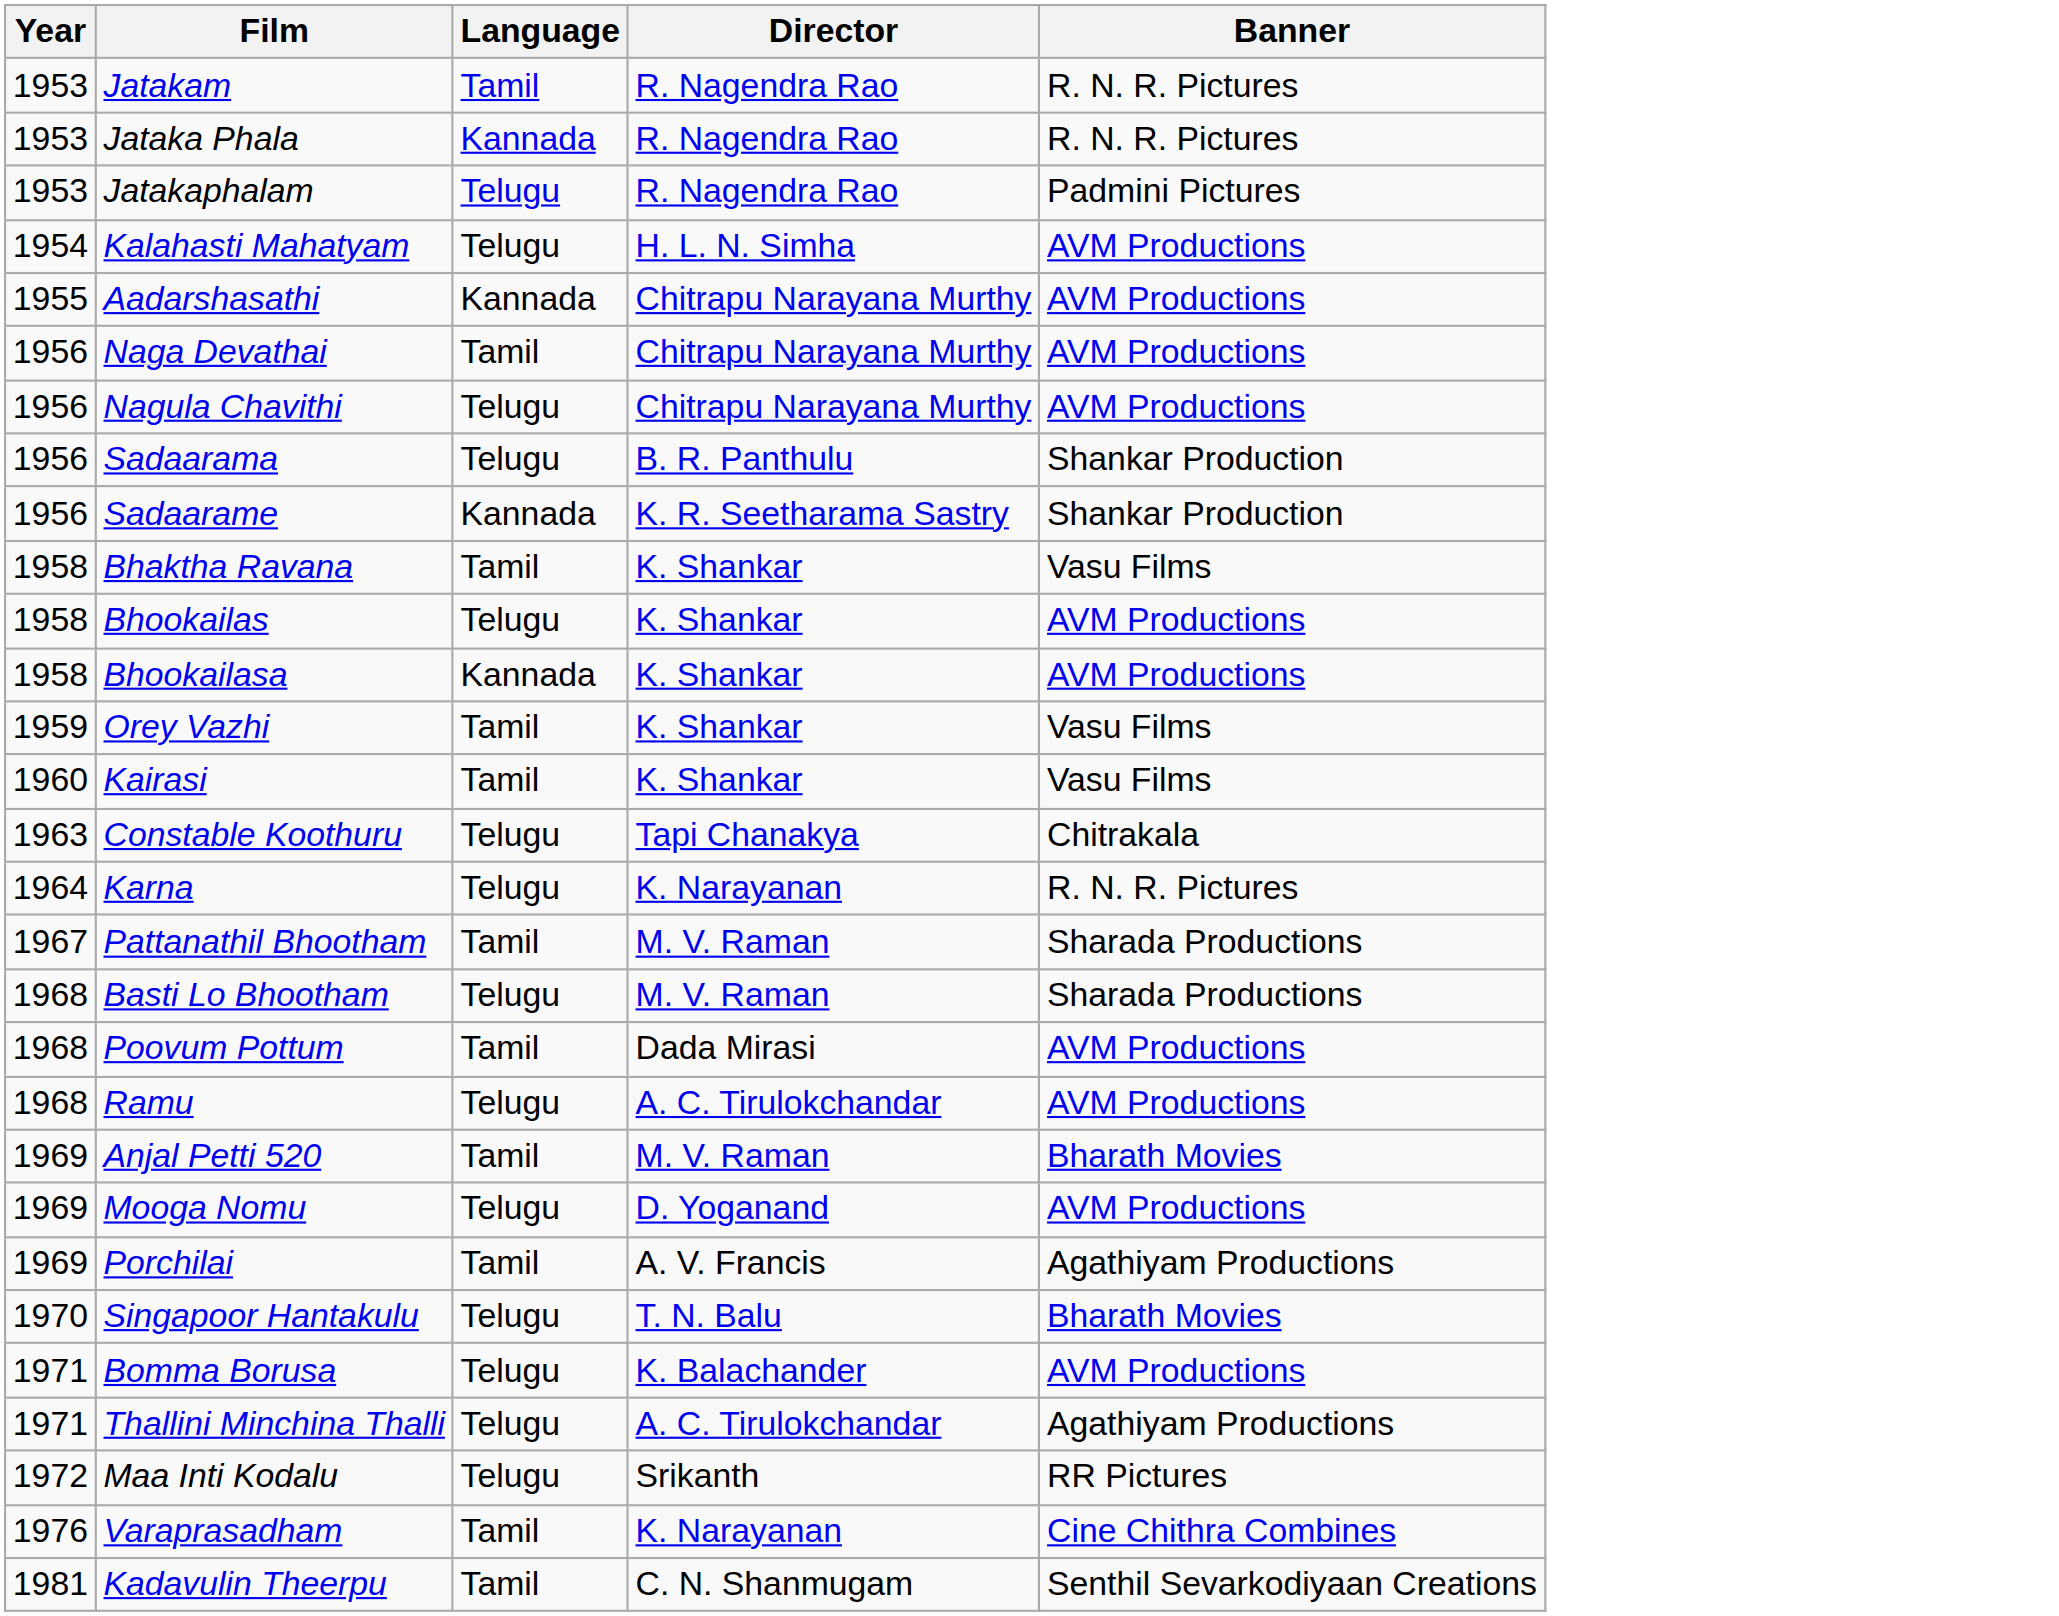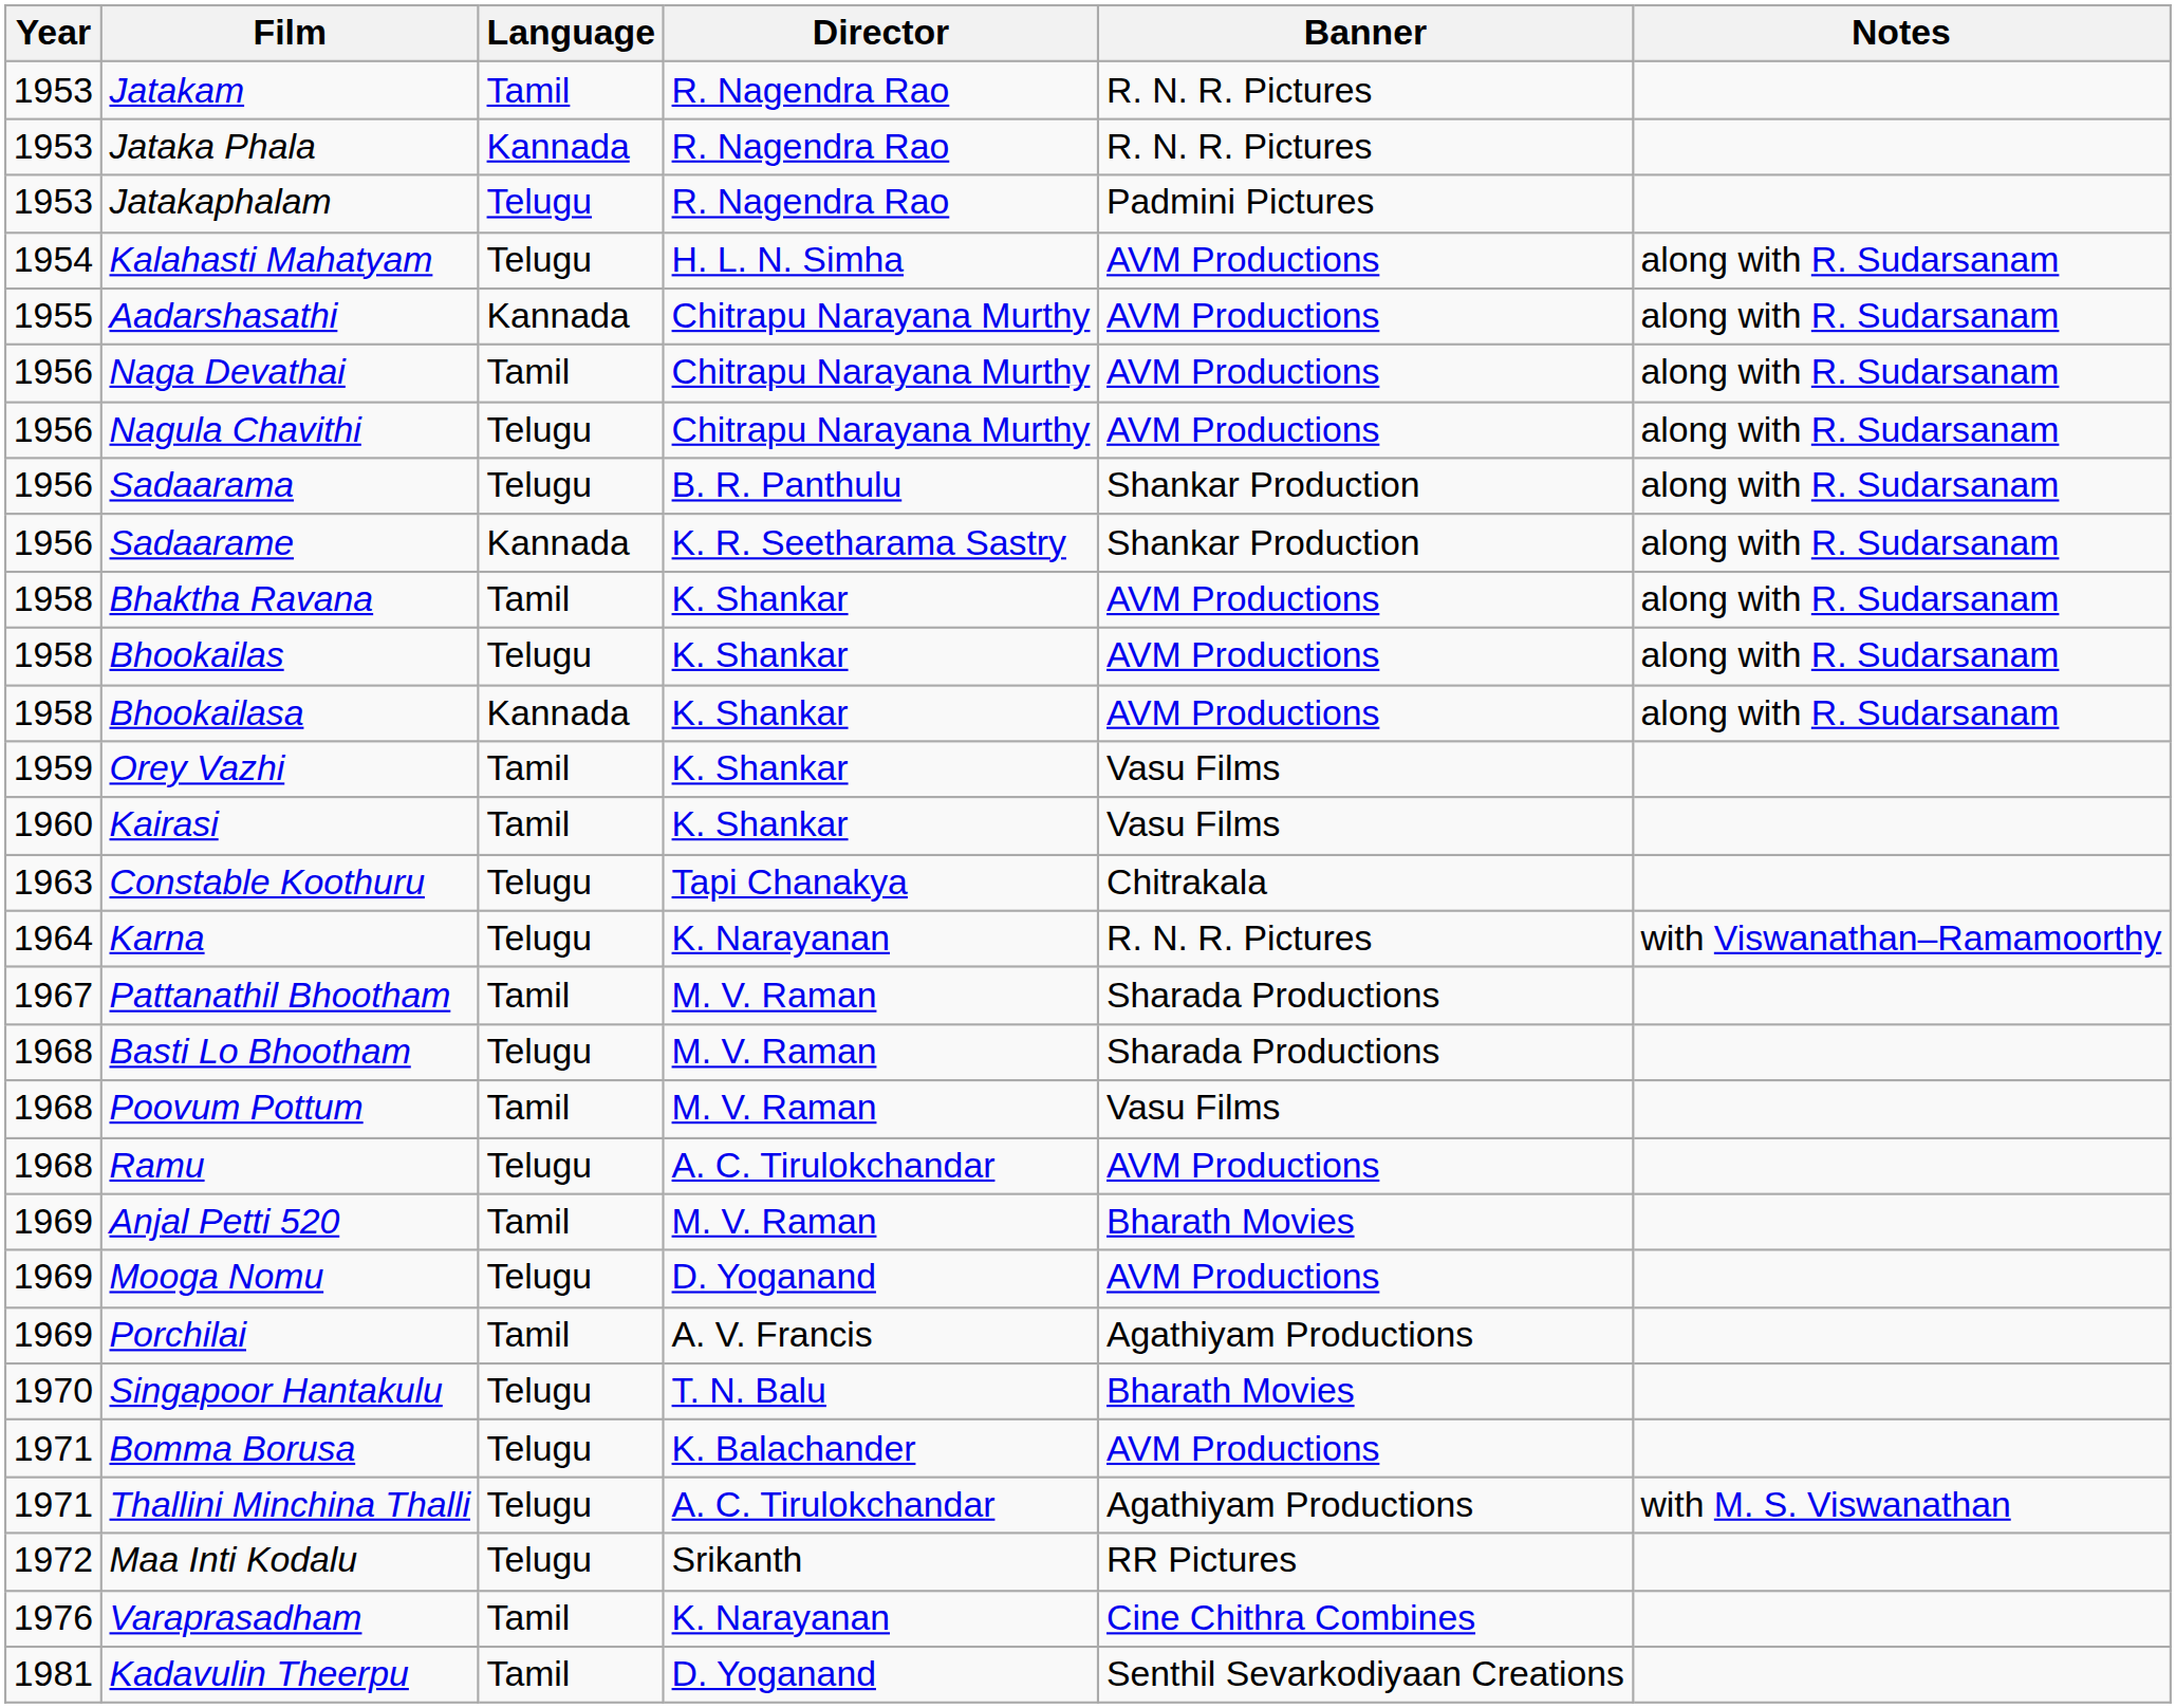 <table class="wikitable">
 <tr>
 <th>Year</th>
 <th>Film</th>
 <th>Language</th>
 <th>Director</th>
 <th>Banner</th>
+<th>Notes</th>
 </tr>
 <tr>
 <td>1953</td>
 <td><em><a href='#'>Jatakam</a></em></td>
 <td><a href='#'>Tamil</a></td>
 <td><a href='#'>R. Nagendra Rao</a></td>
 <td>R. N. R. Pictures</td>
+<td></td>
 </tr>
 <tr>
 <td>1953</td>
 <td><em>Jataka Phala</em></td>
 <td><a href='#'>Kannada</a></td>
 <td><a href='#'>R. Nagendra Rao</a></td>
 <td>R. N. R. Pictures</td>
+<td></td>
 </tr>
 <tr>
 <td>1953</td>
 <td><em>Jatakaphalam</em></td>
 <td><a href='#'>Telugu</a></td>
 <td><a href='#'>R. Nagendra Rao</a></td>
 <td>Padmini Pictures</td>
+<td></td>
 </tr>
 <tr>
 <td>1954</td>
 <td><em><a href='#'>Kalahasti Mahatyam</a></em></td>
 <td>Telugu</td>
 <td><a href='#'>H. L. N. Simha</a></td>
 <td><a href='#'>AVM Productions</a></td>
+<td>along with <a href='#'>R. Sudarsanam</a></td>
 </tr>
 <tr>
 <td>1955</td>
 <td><em><a href='#'>Aadarshasathi</a></em></td>
 <td>Kannada</td>
 <td><a href='#'>Chitrapu Narayana Murthy</a></td>
 <td><a href='#'>AVM Productions</a></td>
+<td>along with <a href='#'>R. Sudarsanam</a></td>
 </tr>
 <tr>
 <td>1956</td>
 <td><em><a href='#'>Naga Devathai</a></em></td>
 <td>Tamil</td>
 <td><a href='#'>Chitrapu Narayana Murthy</a></td>
 <td><a href='#'>AVM Productions</a></td>
+<td>along with <a href='#'>R. Sudarsanam</a></td>
 </tr>
 <tr>
 <td>1956</td>
 <td><em><a href='#'>Nagula Chavithi</a></em></td>
 <td>Telugu</td>
 <td><a href='#'>Chitrapu Narayana Murthy</a></td>
 <td><a href='#'>AVM Productions</a></td>
+<td>along with <a href='#'>R. Sudarsanam</a></td>
 </tr>
 <tr>
 <td>1956</td>
 <td><em><a href='#'>Sadaarama</a></em></td>
 <td>Telugu</td>
 <td><a href='#'>B. R. Panthulu</a></td>
 <td>Shankar Production</td>
+<td>along with <a href='#'>R. Sudarsanam</a></td>
 </tr>
 <tr>
 <td>1956</td>
 <td><em><a href='#'>Sadaarame</a></em></td>
 <td>Kannada</td>
 <td><a href='#'>K. R. Seetharama Sastry</a></td>
 <td>Shankar Production</td>
+<td>along with <a href='#'>R. Sudarsanam</a></td>
 </tr>
 <tr>
 <td>1958</td>
 <td><em><a href='#'>Bhaktha Ravana</a></em></td>
 <td>Tamil</td>
 <td><a href='#'>K. Shankar</a></td>
-<td>Vasu Films</td>
+<td><a href='#'>AVM Productions</a></td>
+<td>along with <a href='#'>R. Sudarsanam</a></td>
 </tr>
 <tr>
 <td>1958</td>
 <td><em><a href='#'>Bhookailas</a></em></td>
 <td>Telugu</td>
 <td><a href='#'>K. Shankar</a></td>
 <td><a href='#'>AVM Productions</a></td>
+<td>along with <a href='#'>R. Sudarsanam</a></td>
 </tr>
 <tr>
 <td>1958</td>
 <td><em><a href='#'>Bhookailasa</a></em></td>
 <td>Kannada</td>
 <td><a href='#'>K. Shankar</a></td>
 <td><a href='#'>AVM Productions</a></td>
+<td>along with <a href='#'>R. Sudarsanam</a></td>
 </tr>
 <tr>
 <td>1959</td>
 <td><em><a href='#'>Orey Vazhi</a></em></td>
 <td>Tamil</td>
 <td><a href='#'>K. Shankar</a></td>
 <td>Vasu Films</td>
+<td></td>
 </tr>
 <tr>
 <td>1960</td>
 <td><em><a href='#'>Kairasi</a></em></td>
 <td>Tamil</td>
 <td><a href='#'>K. Shankar</a></td>
 <td>Vasu Films</td>
+<td></td>
 </tr>
 <tr>
 <td>1963</td>
 <td><em><a href='#'>Constable Koothuru</a></em></td>
 <td>Telugu</td>
 <td><a href='#'>Tapi Chanakya</a></td>
 <td>Chitrakala</td>
+<td></td>
 </tr>
 <tr>
 <td>1964</td>
 <td><em><a href='#'>Karna</a></em></td>
 <td>Telugu</td>
 <td><a href='#'>K. Narayanan</a></td>
 <td>R. N. R. Pictures</td>
+<td>with <a href='#'>Viswanathan–Ramamoorthy</a></td>
 </tr>
 <tr>
 <td>1967</td>
 <td><em><a href='#'>Pattanathil Bhootham</a></em></td>
 <td>Tamil</td>
 <td><a href='#'>M. V. Raman</a></td>
 <td>Sharada Productions</td>
+<td></td>
 </tr>
 <tr>
 <td>1968</td>
 <td><em><a href='#'>Basti Lo Bhootham</a></em></td>
 <td>Telugu</td>
 <td><a href='#'>M. V. Raman</a></td>
 <td>Sharada Productions</td>
+<td></td>
 </tr>
 <tr>
 <td>1968</td>
 <td><em><a href='#'>Poovum Pottum</a></em></td>
 <td>Tamil</td>
-<td>Dada Mirasi</td>
-<td><a href='#'>AVM Productions</a></td>
+<td><a href='#'>M. V. Raman</a></td>
+<td>Vasu Films</td>
+<td></td>
 </tr>
 <tr>
 <td>1968</td>
 <td><em><a href='#'>Ramu</a></em></td>
 <td>Telugu</td>
 <td><a href='#'>A. C. Tirulokchandar</a></td>
 <td><a href='#'>AVM Productions</a></td>
+<td></td>
 </tr>
 <tr>
 <td>1969</td>
 <td><em><a href='#'>Anjal Petti 520</a></em></td>
 <td>Tamil</td>
 <td><a href='#'>M. V. Raman</a></td>
 <td><a href='#'>Bharath Movies</a></td>
+<td></td>
 </tr>
 <tr>
 <td>1969</td>
 <td><em><a href='#'>Mooga Nomu</a></em></td>
 <td>Telugu</td>
 <td><a href='#'>D. Yoganand</a></td>
 <td><a href='#'>AVM Productions</a></td>
+<td></td>
 </tr>
 <tr>
 <td>1969</td>
 <td><em><a href='#'>Porchilai</a></em></td>
 <td>Tamil</td>
 <td>A. V. Francis</td>
 <td>Agathiyam Productions</td>
+<td></td>
 </tr>
 <tr>
 <td>1970</td>
 <td><em><a href='#'>Singapoor Hantakulu</a></em></td>
 <td>Telugu</td>
 <td><a href='#'>T. N. Balu</a></td>
 <td><a href='#'>Bharath Movies</a></td>
+<td></td>
 </tr>
 <tr>
 <td>1971</td>
 <td><em><a href='#'>Bomma Borusa</a></em></td>
 <td>Telugu</td>
 <td><a href='#'>K. Balachander</a></td>
 <td><a href='#'>AVM Productions</a></td>
+<td></td>
 </tr>
 <tr>
 <td>1971</td>
 <td><em><a href='#'>Thallini Minchina Thalli</a></em></td>
 <td>Telugu</td>
 <td><a href='#'>A. C. Tirulokchandar</a></td>
 <td>Agathiyam Productions</td>
+<td>with <a href='#'>M. S. Viswanathan</a></td>
 </tr>
 <tr>
 <td>1972</td>
 <td><em>Maa Inti Kodalu</em></td>
 <td>Telugu</td>
 <td>Srikanth</td>
 <td>RR Pictures</td>
+<td></td>
 </tr>
 <tr>
 <td>1976</td>
 <td><em><a href='#'>Varaprasadham</a></em></td>
 <td>Tamil</td>
 <td><a href='#'>K. Narayanan</a></td>
 <td><a href='#'>Cine Chithra Combines</a></td>
+<td></td>
 </tr>
 <tr>
 <td>1981</td>
 <td><em><a href='#'>Kadavulin Theerpu</a></em></td>
 <td>Tamil</td>
-<td>C. N. Shanmugam</td>
+<td><a href='#'>D. Yoganand</a></td>
 <td>Senthil Sevarkodiyaan Creations</td>
+<td></td>
 </tr>
 </table>
